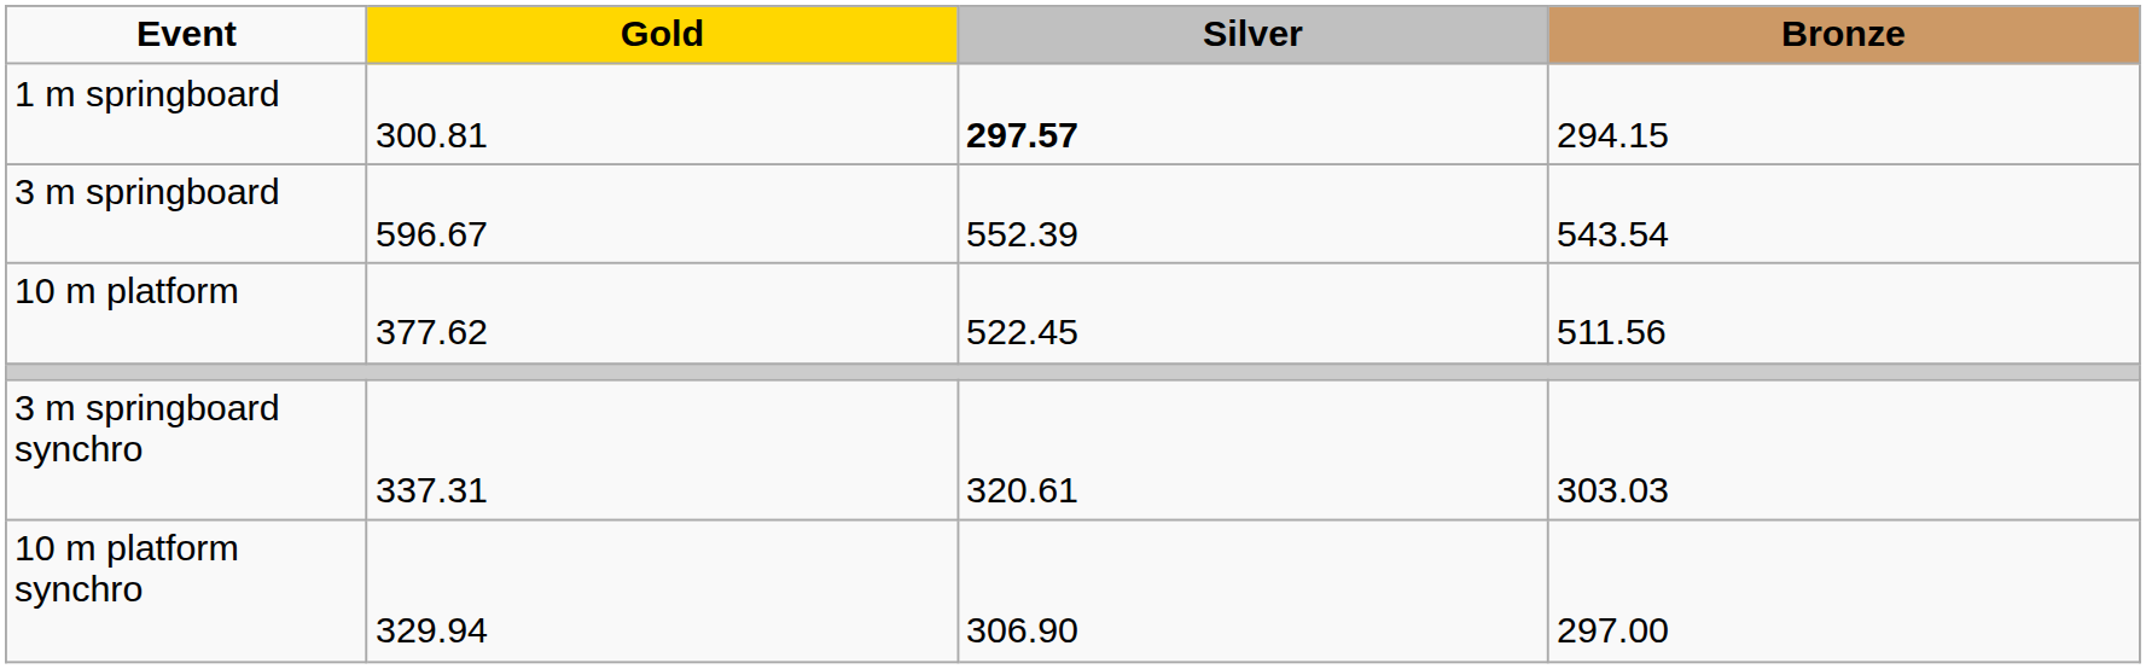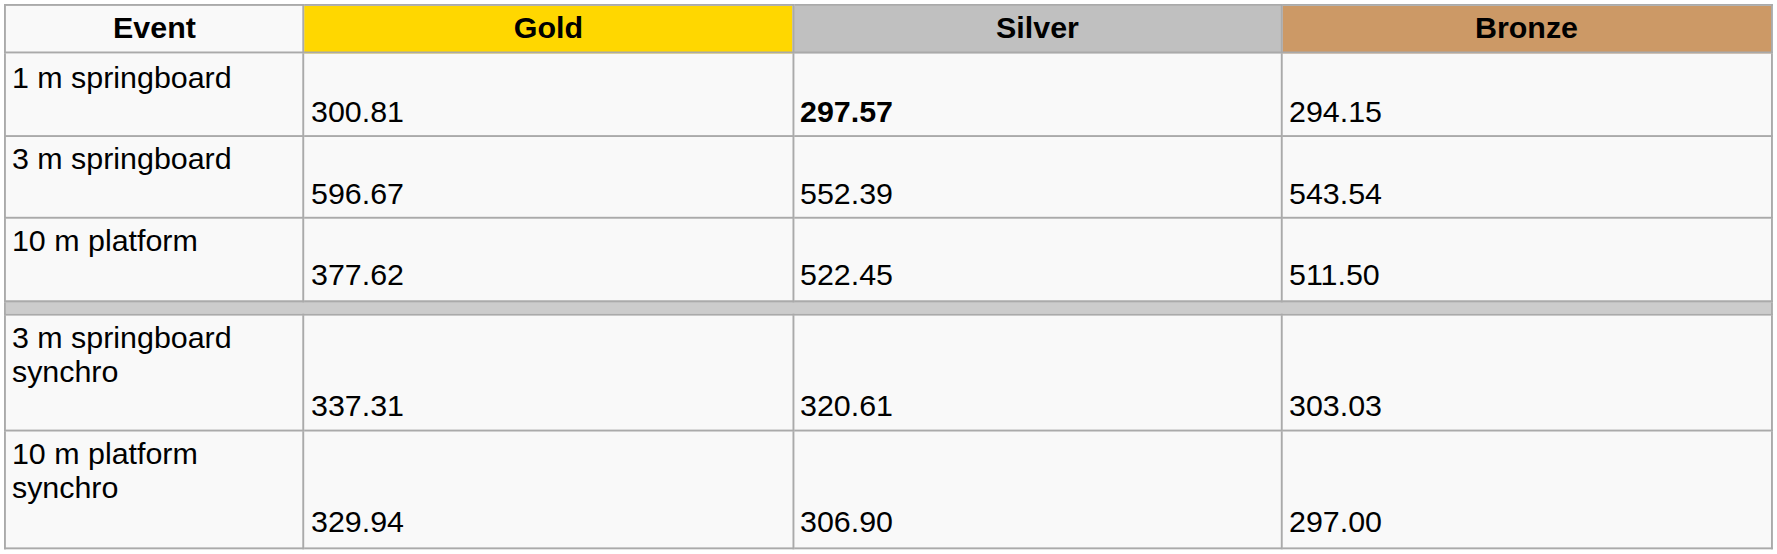 <table class="wikitable" style="text-align:left">
 <tr align="center">
 <td width=150><strong>Event</strong></td>
 <td width=250 bgcolor=gold><strong>Gold</strong></td>
 <td width=250 bgcolor=silver><strong>Silver</strong></td>
 <td width=250 bgcolor=CC9966><strong>Bronze</strong></td>
 </tr>
 <tr valign="top">
 <td>1 m springboard<br><div></div></td>
 <td><br>300.81</td>
 <td><strong><br>297.57</strong></td>
 <td><br>294.15</td>
 </tr>
 <tr valign="top">
 <td>3 m springboard<br><div></div></td>
 <td><br>596.67</td>
 <td><br>552.39</td>
 <td><br>543.54</td>
 </tr>
 <tr valign="top">
 <td>10 m platform<br><div></div></td>
 <td><br>377.62</td>
 <td><br>522.45</td>
-<td><br>511.56</td>
+<td><br>511.50</td>
 </tr>
 <tr bgcolor="#cccccc">
 <td colspan=4></td>
 </tr>
 <tr valign="top">
 <td>3 m springboard synchro<br><div></div></td>
 <td><br><br>337.31</td>
 <td><br><br>320.61</td>
 <td><br><br>303.03</td>
 </tr>
 <tr valign="top">
 <td>10 m platform synchro<br><div></div></td>
 <td><br><br>329.94</td>
 <td><br><br>306.90</td>
 <td><br><br>297.00</td>
 </tr>
 </table>
